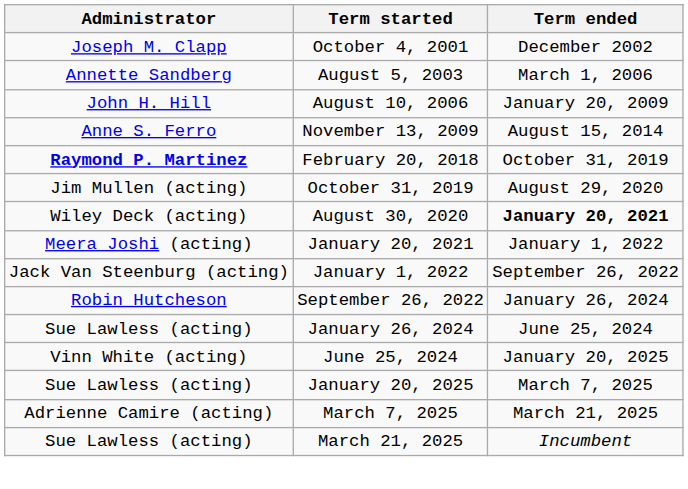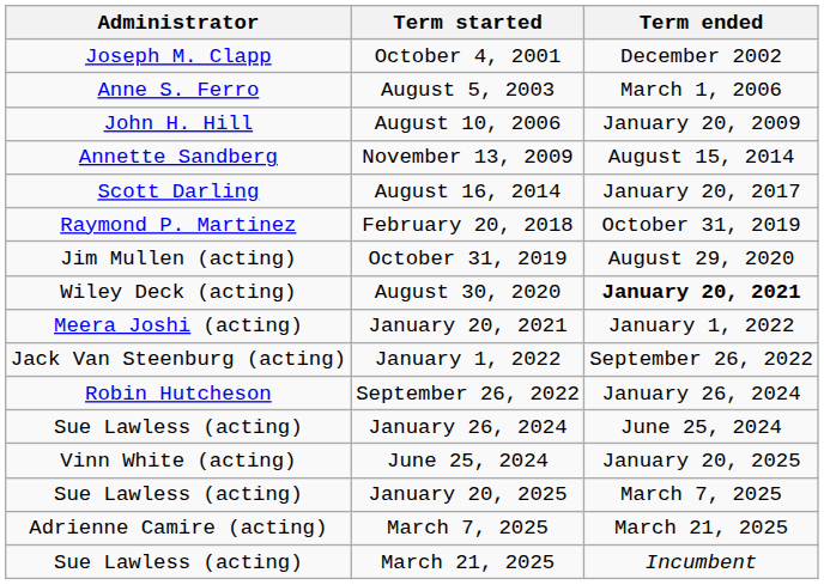 <table class=wikitable style="text-align:center">
 <tr>
 <th>Administrator</th>
 <th>Term started</th>
 <th>Term ended</th>
 </tr>
 <tr>
 <td><a href='#'>Joseph M. Clapp</a></td>
 <td>October 4, 2001</td>
 <td>December 2002</td>
 </tr>
 <tr>
-<td><a href='#'>Annette Sandberg</a></td>
+<td><a href='#'>Anne S. Ferro</a></td>
 <td>August 5, 2003</td>
 <td>March 1, 2006</td>
 </tr>
 <tr>
 <td><a href='#'>John H. Hill</a></td>
 <td>August 10, 2006</td>
 <td>January 20, 2009</td>
 </tr>
 <tr>
-<td><a href='#'>Anne S. Ferro</a></td>
+<td><a href='#'>Annette Sandberg</a></td>
 <td>November 13, 2009</td>
 <td>August 15, 2014</td>
 </tr>
 <tr>
-<td><strong><a href='#'>Raymond P. Martinez</a></strong></td>
+<td><a href='#'>Scott Darling</a></td>
+<td>August 16, 2014</td>
+<td>January 20, 2017</td>
+</tr>
+<tr>
+<td><a href='#'>Raymond P. Martinez</a></td>
 <td>February 20, 2018</td>
 <td>October 31, 2019</td>
 </tr>
 <tr>
 <td>Jim Mullen (acting)</td>
 <td>October 31, 2019</td>
 <td>August 29, 2020</td>
 </tr>
 <tr>
 <td>Wiley Deck (acting)</td>
 <td>August 30, 2020</td>
 <td><strong>January 20, 2021</strong></td>
 </tr>
 <tr>
 <td><a href='#'>Meera Joshi</a> (acting)</td>
 <td>January 20, 2021</td>
 <td>January 1, 2022</td>
 </tr>
 <tr>
 <td>Jack Van Steenburg (acting)</td>
 <td>January 1, 2022</td>
 <td>September 26, 2022</td>
 </tr>
 <tr>
 <td><a href='#'>Robin Hutcheson</a></td>
 <td>September 26, 2022</td>
 <td>January 26, 2024</td>
 </tr>
 <tr>
 <td>Sue Lawless (acting)</td>
 <td>January 26, 2024</td>
 <td>June 25, 2024</td>
 </tr>
 <tr>
 <td>Vinn White (acting)</td>
 <td>June 25, 2024</td>
 <td>January 20, 2025</td>
 </tr>
 <tr>
 <td>Sue Lawless (acting)</td>
 <td>January 20, 2025</td>
 <td>March 7, 2025</td>
 </tr>
 <tr>
 <td>Adrienne Camire (acting)</td>
 <td>March 7, 2025</td>
 <td>March 21, 2025</td>
 </tr>
 <tr>
 <td>Sue Lawless (acting)</td>
 <td>March 21, 2025</td>
 <td><em>Incumbent</em></td>
 </tr>
 </table>
